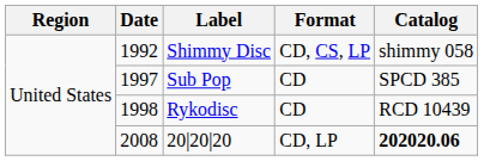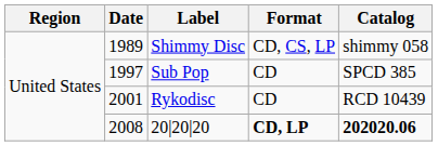 <table class="wikitable">
 <tr>
 <th>Region</th>
 <th>Date</th>
 <th>Label</th>
 <th>Format</th>
 <th>Catalog</th>
 </tr>
 <tr>
 <td rowspan="4">United States</td>
-<td>1992</td>
+<td>1989</td>
 <td><a href='#'>Shimmy Disc</a></td>
 <td>CD, <a href='#'>CS</a>, <a href='#'>LP</a></td>
 <td>shimmy 058</td>
 </tr>
 <tr>
 <td>1997</td>
 <td><a href='#'>Sub Pop</a></td>
 <td>CD</td>
 <td>SPCD 385</td>
 </tr>
 <tr>
-<td>1998</td>
+<td>2001</td>
 <td><a href='#'>Rykodisc</a></td>
 <td>CD</td>
 <td>RCD 10439</td>
 </tr>
 <tr>
 <td>2008</td>
 <td 20>20|20|20</td>
-<td>CD, LP</td>
+<td><strong>CD, LP</strong></td>
 <td><strong>202020.06</strong></td>
 </tr>
 </table>
